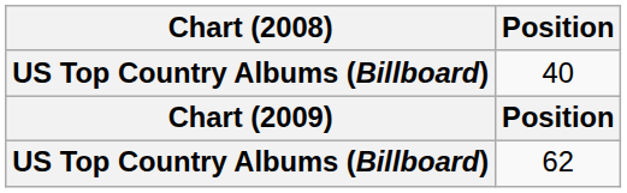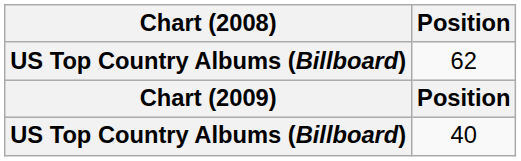 <table class="wikitable plainrowheaders" style="text-align:center">
 <tr>
 <th scope="col">Chart (2008)</th>
 <th scope="col">Position</th>
 </tr>
 <tr>
 <th scope="row">US Top Country Albums (<em>Billboard</em>)</th>
-<td>40</td>
+<td>62</td>
 </tr>
 <tr>
 <th scope="col">Chart (2009)</th>
 <th scope="col">Position</th>
 </tr>
 <tr>
 <th scope="row">US Top Country Albums (<em>Billboard</em>)</th>
-<td>62</td>
+<td>40</td>
 </tr>
 </table>
